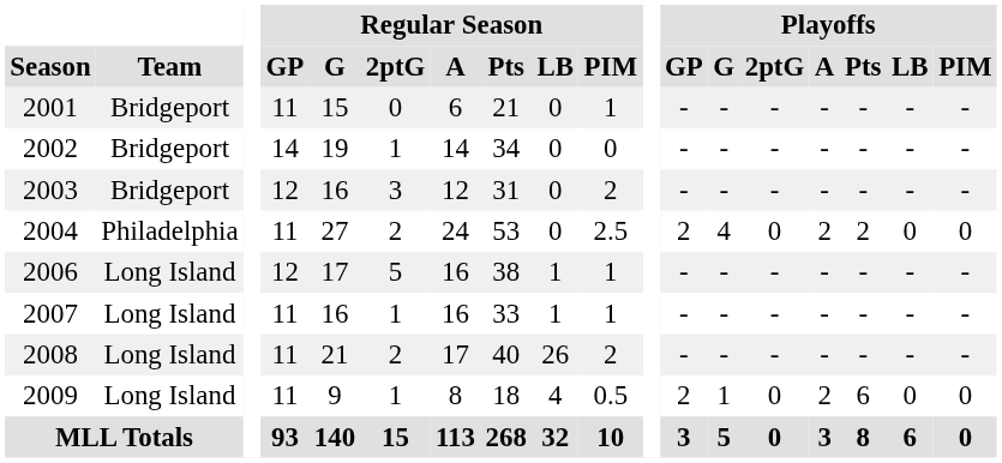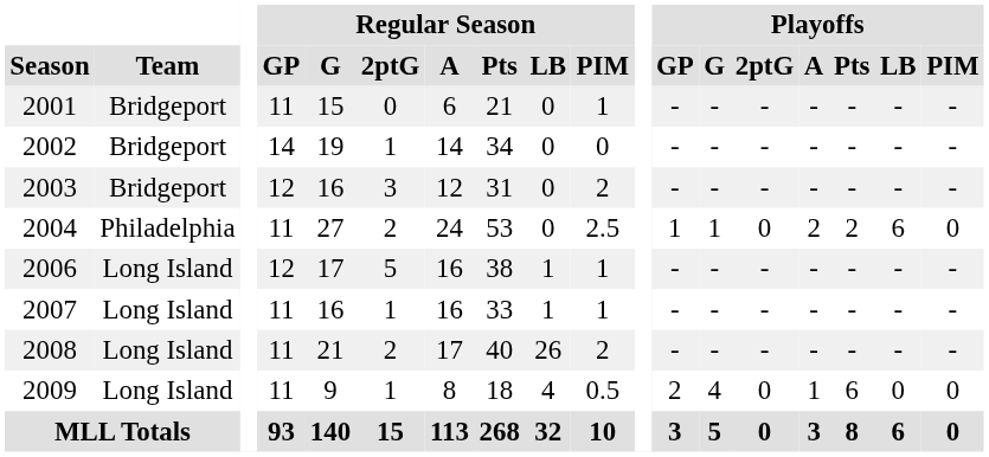 <table BORDER="0" CELLPADDING="3" CELLSPACING="0">
 <tr ALIGN="center" bgcolor="#e0e0e0">
 <th colspan="2" bgcolor="#ffffff"> </th>
 <th rowspan="99" bgcolor="#ffffff"> </th>
 <th colspan="7">Regular Season</th>
 <th rowspan="99" bgcolor="#ffffff"> </th>
 <th colspan="7">Playoffs</th>
 </tr>
 <tr ALIGN="center" bgcolor="#e0e0e0">
 <th>Season</th>
 <th>Team</th>
 <th>GP</th>
 <th>G</th>
 <th>2ptG</th>
 <th>A</th>
 <th>Pts</th>
 <th>LB</th>
 <th>PIM</th>
 <th>GP</th>
 <th>G</th>
 <th>2ptG</th>
 <th>A</th>
 <th>Pts</th>
 <th>LB</th>
 <th>PIM</th>
 </tr>
 <tr ALIGN="center" bgcolor="#f0f0f0">
 <td>2001</td>
 <td>Bridgeport</td>
 <td>11</td>
 <td>15</td>
 <td>0</td>
 <td>6</td>
 <td>21</td>
 <td>0</td>
 <td>1</td>
 <td>-</td>
 <td>-</td>
 <td>-</td>
 <td>-</td>
 <td>-</td>
 <td>-</td>
 <td>-</td>
 </tr>
 <tr ALIGN="center">
 <td>2002</td>
 <td>Bridgeport</td>
 <td>14</td>
 <td>19</td>
 <td>1</td>
 <td>14</td>
 <td>34</td>
 <td>0</td>
 <td>0</td>
 <td>-</td>
 <td>-</td>
 <td>-</td>
 <td>-</td>
 <td>-</td>
 <td>-</td>
 <td>-</td>
 </tr>
 <tr ALIGN="center" bgcolor="#f0f0f0">
 <td>2003</td>
 <td>Bridgeport</td>
 <td>12</td>
 <td>16</td>
 <td>3</td>
 <td>12</td>
 <td>31</td>
 <td>0</td>
 <td>2</td>
 <td>-</td>
 <td>-</td>
 <td>-</td>
 <td>-</td>
 <td>-</td>
 <td>-</td>
 <td>-</td>
 </tr>
 <tr ALIGN="center">
 <td>2004</td>
 <td>Philadelphia</td>
 <td>11</td>
 <td>27</td>
 <td>2</td>
 <td>24</td>
 <td>53</td>
 <td>0</td>
 <td>2.5</td>
-<td>2</td>
-<td>4</td>
+<td>1</td>
+<td>1</td>
 <td>0</td>
 <td>2</td>
 <td>2</td>
-<td>0</td>
+<td>6</td>
 <td>0</td>
 </tr>
 <tr ALIGN="center" bgcolor="#f0f0f0">
 <td>2006</td>
 <td>Long Island</td>
 <td>12</td>
 <td>17</td>
 <td>5</td>
 <td>16</td>
 <td>38</td>
 <td>1</td>
 <td>1</td>
 <td>-</td>
 <td>-</td>
 <td>-</td>
 <td>-</td>
 <td>-</td>
 <td>-</td>
 <td>-</td>
 </tr>
 <tr ALIGN="center">
 <td>2007</td>
 <td>Long Island</td>
 <td>11</td>
 <td>16</td>
 <td>1</td>
 <td>16</td>
 <td>33</td>
 <td>1</td>
 <td>1</td>
 <td>-</td>
 <td>-</td>
 <td>-</td>
 <td>-</td>
 <td>-</td>
 <td>-</td>
 <td>-</td>
 </tr>
 <tr ALIGN="center" bgcolor="#f0f0f0">
 <td>2008</td>
 <td>Long Island</td>
 <td>11</td>
 <td>21</td>
 <td>2</td>
 <td>17</td>
 <td>40</td>
 <td>26</td>
 <td>2</td>
 <td>-</td>
 <td>-</td>
 <td>-</td>
 <td>-</td>
 <td>-</td>
 <td>-</td>
 <td>-</td>
 </tr>
 <tr ALIGN="center">
 <td>2009</td>
 <td>Long Island</td>
 <td>11</td>
 <td>9</td>
 <td>1</td>
 <td>8</td>
 <td>18</td>
 <td>4</td>
 <td>0.5</td>
 <td>2</td>
+<td>4</td>
+<td>0</td>
 <td>1</td>
-<td>0</td>
-<td>2</td>
 <td>6</td>
 <td>0</td>
 <td>0</td>
 </tr>
 <tr ALIGN="center" bgcolor="#e0e0e0">
 <th colspan="2">MLL Totals</th>
 <th>93</th>
 <th>140</th>
 <th>15</th>
 <th>113</th>
 <th>268</th>
 <th>32</th>
 <th>10</th>
 <th>3</th>
 <th>5</th>
 <th>0</th>
 <th>3</th>
 <th>8</th>
 <th>6</th>
 <th>0</th>
 </tr>
 </table>
